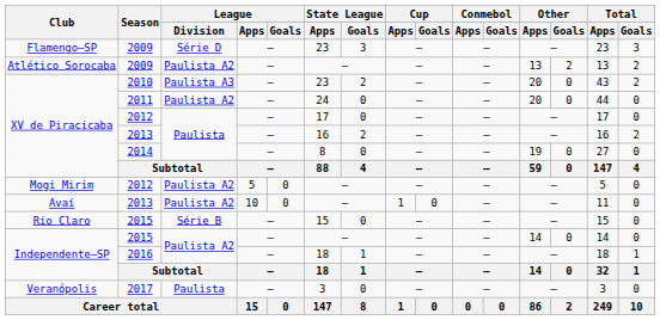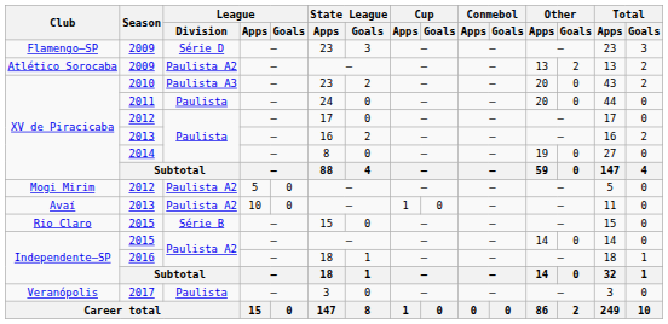 <table class="wikitable" style="text-align: center;">
 <tr>
 <th rowspan="2">Club</th>
 <th rowspan="2">Season</th>
 <th colspan="3">League</th>
 <th colspan="2">State League</th>
 <th colspan="2">Cup</th>
 <th colspan="2">Conmebol</th>
 <th colspan="2">Other</th>
 <th colspan="2">Total</th>
 </tr>
 <tr>
 <th>Division</th>
 <th>Apps</th>
 <th>Goals</th>
 <th>Apps</th>
 <th>Goals</th>
 <th>Apps</th>
 <th>Goals</th>
 <th>Apps</th>
 <th>Goals</th>
 <th>Apps</th>
 <th>Goals</th>
 <th>Apps</th>
 <th>Goals</th>
 </tr>
 <tr>
 <td valign="center"><a href='#'>Flamengo–SP</a></td>
 <td><a href='#'>2009</a></td>
 <td><a href='#'>Série D</a></td>
 <td colspan="2">—</td>
 <td>23</td>
 <td>3</td>
 <td colspan="2">—</td>
 <td colspan="2">—</td>
 <td colspan="2">—</td>
 <td>23</td>
 <td>3</td>
 </tr>
 <tr>
 <td valign="center"><a href='#'>Atlético Sorocaba</a></td>
 <td><a href='#'>2009</a></td>
 <td><a href='#'>Paulista A2</a></td>
 <td colspan="2">—</td>
 <td colspan="2">—</td>
 <td colspan="2">—</td>
 <td colspan="2">—</td>
 <td>13</td>
 <td>2</td>
 <td>13</td>
 <td>2</td>
 </tr>
 <tr>
 <td rowspan=6 valign="center"><a href='#'>XV de Piracicaba</a></td>
 <td><a href='#'>2010</a></td>
 <td><a href='#'>Paulista A3</a></td>
 <td colspan="2">—</td>
 <td>23</td>
 <td>2</td>
 <td colspan="2">—</td>
 <td colspan="2">—</td>
 <td>20</td>
 <td>0</td>
 <td>43</td>
 <td>2</td>
 </tr>
 <tr>
 <td><a href='#'>2011</a></td>
-<td><a href='#'>Paulista A2</a></td>
+<td><a href='#'>Paulista</a></td>
 <td colspan="2">—</td>
 <td>24</td>
 <td>0</td>
 <td colspan="2">—</td>
 <td colspan="2">—</td>
 <td>20</td>
 <td>0</td>
 <td>44</td>
 <td>0</td>
 </tr>
 <tr>
 <td><a href='#'>2012</a></td>
 <td rowspan=3><a href='#'>Paulista</a></td>
 <td colspan="2">—</td>
 <td>17</td>
 <td>0</td>
 <td colspan="2">—</td>
 <td colspan="2">—</td>
 <td colspan="2">—</td>
 <td>17</td>
 <td>0</td>
 </tr>
 <tr>
 <td><a href='#'>2013</a></td>
 <td colspan="2">—</td>
 <td>16</td>
 <td>2</td>
 <td colspan="2">—</td>
 <td colspan="2">—</td>
 <td colspan="2">—</td>
 <td>16</td>
 <td>2</td>
 </tr>
 <tr>
 <td><a href='#'>2014</a></td>
 <td colspan="2">—</td>
 <td>8</td>
 <td>0</td>
 <td colspan="2">—</td>
 <td colspan="2">—</td>
 <td>19</td>
 <td>0</td>
 <td>27</td>
 <td>0</td>
 </tr>
 <tr>
 <th colspan="2">Subtotal</th>
 <th colspan="2">—</th>
 <th>88</th>
 <th>4</th>
 <th colspan="2">—</th>
 <th colspan="2">—</th>
 <th>59</th>
 <th>0</th>
 <th>147</th>
 <th>4</th>
 </tr>
 <tr>
 <td valign="center"><a href='#'>Mogi Mirim</a></td>
 <td><a href='#'>2012</a></td>
 <td><a href='#'>Paulista A2</a></td>
 <td>5</td>
 <td>0</td>
 <td colspan="2">—</td>
 <td colspan="2">—</td>
 <td colspan="2">—</td>
 <td colspan="2">—</td>
 <td>5</td>
 <td>0</td>
 </tr>
 <tr>
 <td valign="center"><a href='#'>Avaí</a></td>
 <td><a href='#'>2013</a></td>
 <td><a href='#'>Paulista A2</a></td>
 <td>10</td>
 <td>0</td>
 <td colspan="2">—</td>
 <td>1</td>
 <td>0</td>
 <td colspan="2">—</td>
 <td colspan="2">—</td>
 <td>11</td>
 <td>0</td>
 </tr>
 <tr>
 <td valign="center"><a href='#'>Rio Claro</a></td>
 <td><a href='#'>2015</a></td>
 <td><a href='#'>Série B</a></td>
 <td colspan="2">—</td>
 <td>15</td>
 <td>0</td>
 <td colspan="2">—</td>
 <td colspan="2">—</td>
 <td colspan="2">—</td>
 <td>15</td>
 <td>0</td>
 </tr>
 <tr>
 <td rowspan=3 valign="center"><a href='#'>Independente–SP</a></td>
 <td><a href='#'>2015</a></td>
 <td rowspan=2><a href='#'>Paulista A2</a></td>
 <td colspan="2">—</td>
 <td colspan="2">—</td>
 <td colspan="2">—</td>
 <td colspan="2">—</td>
 <td>14</td>
 <td>0</td>
 <td>14</td>
 <td>0</td>
 </tr>
 <tr>
 <td><a href='#'>2016</a></td>
 <td colspan="2">—</td>
 <td>18</td>
 <td>1</td>
 <td colspan="2">—</td>
 <td colspan="2">—</td>
 <td colspan="2">—</td>
 <td>18</td>
 <td>1</td>
 </tr>
 <tr>
 <th colspan="2">Subtotal</th>
 <th colspan="2">—</th>
 <th>18</th>
 <th>1</th>
 <th colspan="2">—</th>
 <th colspan="2">—</th>
 <th>14</th>
 <th>0</th>
 <th>32</th>
 <th>1</th>
 </tr>
 <tr>
 <td valign="center"><a href='#'>Veranópolis</a></td>
 <td><a href='#'>2017</a></td>
 <td><a href='#'>Paulista</a></td>
 <td colspan="2">—</td>
 <td>3</td>
 <td>0</td>
 <td colspan="2">—</td>
 <td colspan="2">—</td>
 <td colspan="2">—</td>
 <td>3</td>
 <td>0</td>
 </tr>
 <tr>
 <th colspan="3"><strong>Career total</strong></th>
 <th>15</th>
 <th>0</th>
 <th>147</th>
 <th>8</th>
 <th>1</th>
 <th>0</th>
 <th>0</th>
 <th>0</th>
 <th>86</th>
 <th>2</th>
 <th>249</th>
 <th>10</th>
 </tr>
 </table>
